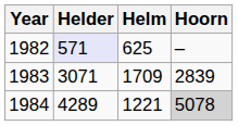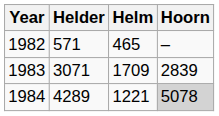 <table class="wikitable">
 <tr>
 <th>Year</th>
 <th>Helder</th>
 <th>Helm</th>
 <th>Hoorn</th>
 </tr>
 <tr>
 <td>1982</td>
-<td style="background: lavender;">571</td>
-<td>625</td>
+<td>571</td>
+<td>465</td>
 <td>–</td>
 </tr>
 <tr>
 <td>1983</td>
 <td>3071</td>
 <td>1709</td>
 <td>2839</td>
 </tr>
 <tr>
 <td>1984</td>
 <td>4289</td>
 <td>1221</td>
 <td style="background: lightgrey;">5078</td>
 </tr>
 </table>
